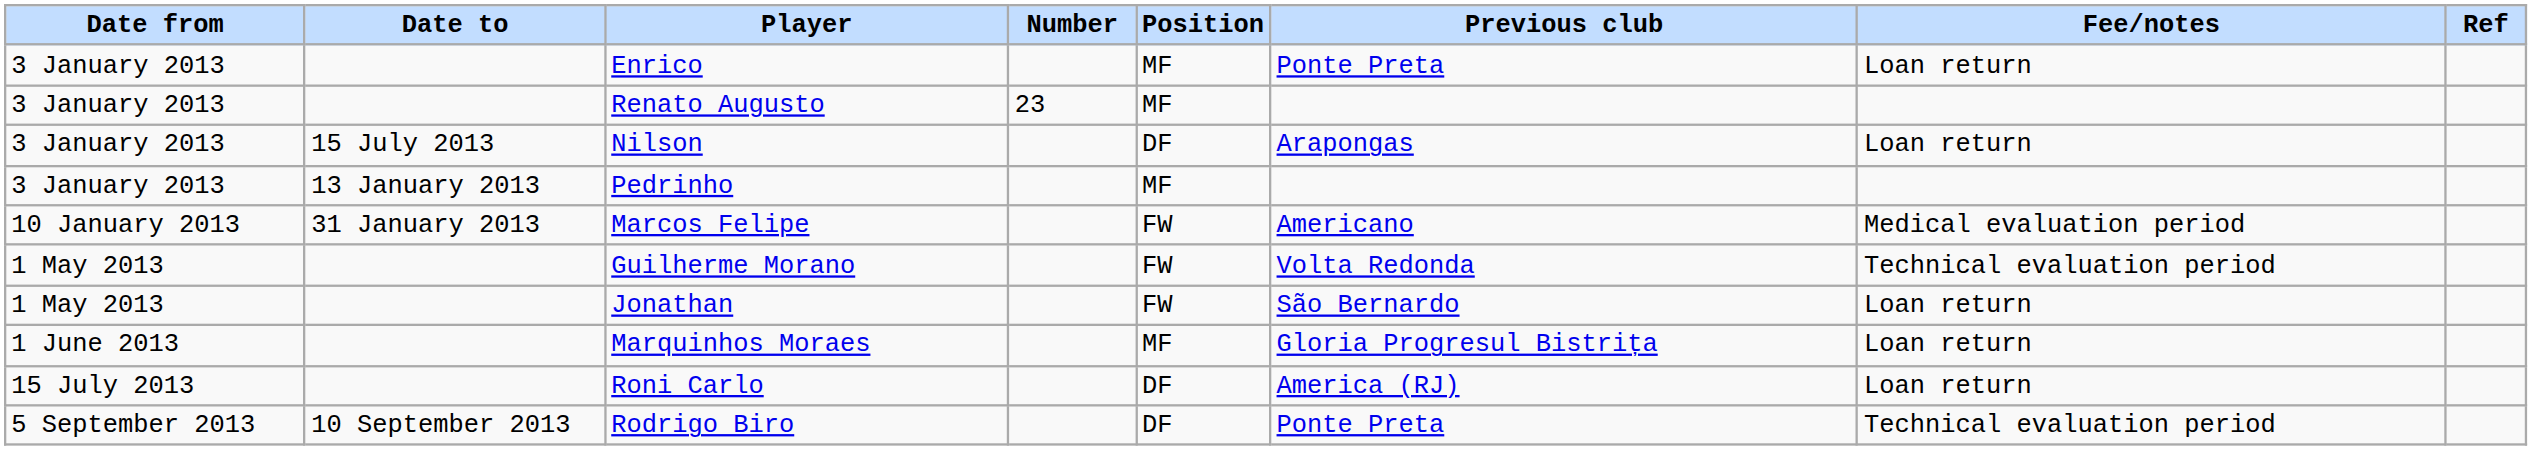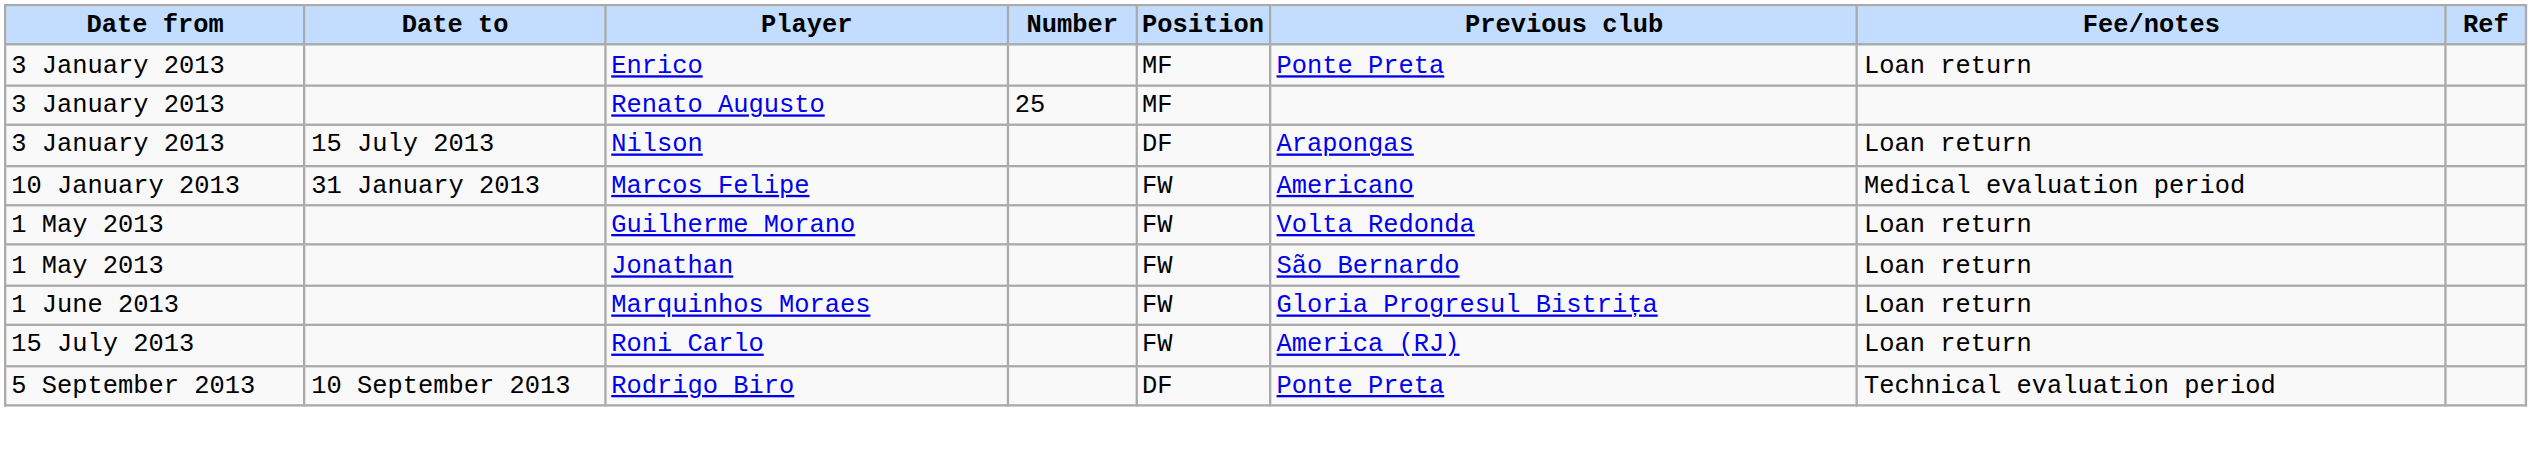 <table class="wikitable" style="text-align:left; font-size:85%;">
 <tr>
 <th style="background:#c2ddff; width:125px;">Date from</th>
 <th style="background:#c2ddff; width:125px;">Date to</th>
 <th style="background:#c2ddff; width:170px;">Player</th>
 <th style="background:#c2ddff; width:50px;">Number</th>
 <th style="background:#c2ddff; width:50px;">Position</th>
 <th style="background:#c2ddff; width:250px;">Previous club</th>
 <th style="background:#c2ddff; width:250px;">Fee/notes</th>
 <th style="background:#c2ddff; width:30px;">Ref</th>
 </tr>
 <tr>
 <td>3 January 2013</td>
 <td></td>
 <td> <a href='#'>Enrico</a></td>
 <td></td>
 <td>MF</td>
 <td> <a href='#'>Ponte Preta</a></td>
 <td>Loan return</td>
 <td></td>
 </tr>
 <tr>
 <td>3 January 2013</td>
 <td></td>
 <td> <a href='#'>Renato Augusto</a></td>
-<td>23</td>
+<td>25</td>
 <td>MF</td>
 <td></td>
 <td></td>
 <td></td>
 </tr>
 <tr>
 <td>3 January 2013</td>
 <td>15 July 2013</td>
 <td> <a href='#'>Nilson</a></td>
 <td></td>
 <td>DF</td>
 <td> <a href='#'>Arapongas</a></td>
 <td>Loan return</td>
-<td></td>
-</tr>
-<tr>
-<td>3 January 2013</td>
-<td>13 January 2013</td>
-<td> <a href='#'>Pedrinho</a></td>
-<td></td>
-<td>MF</td>
-<td></td>
-<td></td>
 <td></td>
 </tr>
 <tr>
 <td>10 January 2013</td>
 <td>31 January 2013</td>
 <td> <a href='#'>Marcos Felipe</a></td>
 <td></td>
 <td>FW</td>
 <td> <a href='#'>Americano</a></td>
 <td>Medical evaluation period</td>
 <td></td>
 </tr>
 <tr>
 <td>1 May 2013</td>
 <td></td>
 <td> <a href='#'>Guilherme Morano</a></td>
 <td></td>
 <td>FW</td>
 <td> <a href='#'>Volta Redonda</a></td>
-<td>Technical evaluation period</td>
+<td>Loan return</td>
 <td></td>
 </tr>
 <tr>
 <td>1 May 2013</td>
 <td></td>
 <td> <a href='#'>Jonathan</a></td>
 <td></td>
 <td>FW</td>
 <td> <a href='#'>São Bernardo</a></td>
 <td>Loan return</td>
 <td></td>
 </tr>
 <tr>
 <td>1 June 2013</td>
 <td></td>
 <td> <a href='#'>Marquinhos Moraes</a></td>
 <td></td>
-<td>MF</td>
+<td>FW</td>
 <td> <a href='#'>Gloria Progresul Bistrița</a></td>
 <td>Loan return</td>
 <td></td>
 </tr>
 <tr>
 <td>15 July 2013</td>
 <td></td>
 <td> <a href='#'>Roni Carlo</a></td>
 <td></td>
-<td>DF</td>
+<td>FW</td>
 <td> <a href='#'>America (RJ)</a></td>
 <td>Loan return</td>
 <td></td>
 </tr>
 <tr>
 <td>5 September 2013</td>
 <td>10 September 2013</td>
 <td> <a href='#'>Rodrigo Biro</a></td>
 <td></td>
 <td>DF</td>
 <td> <a href='#'>Ponte Preta</a></td>
 <td>Technical evaluation period</td>
 <td></td>
 </tr>
 </table>
